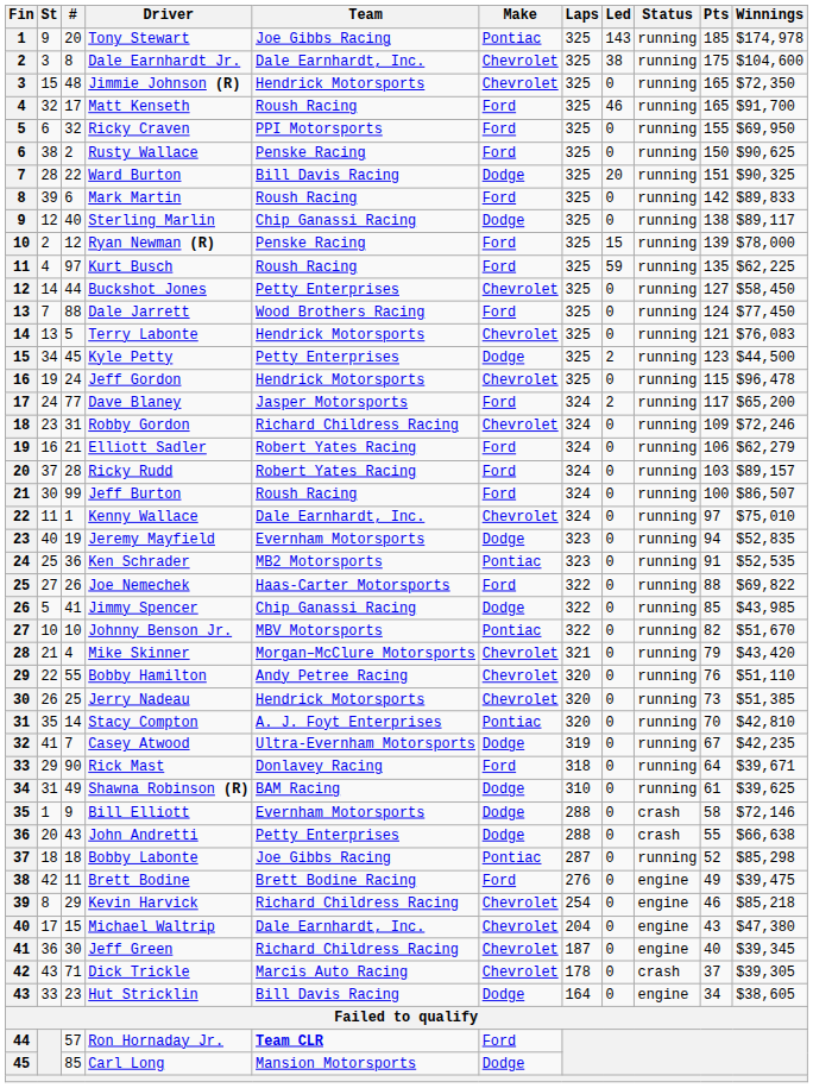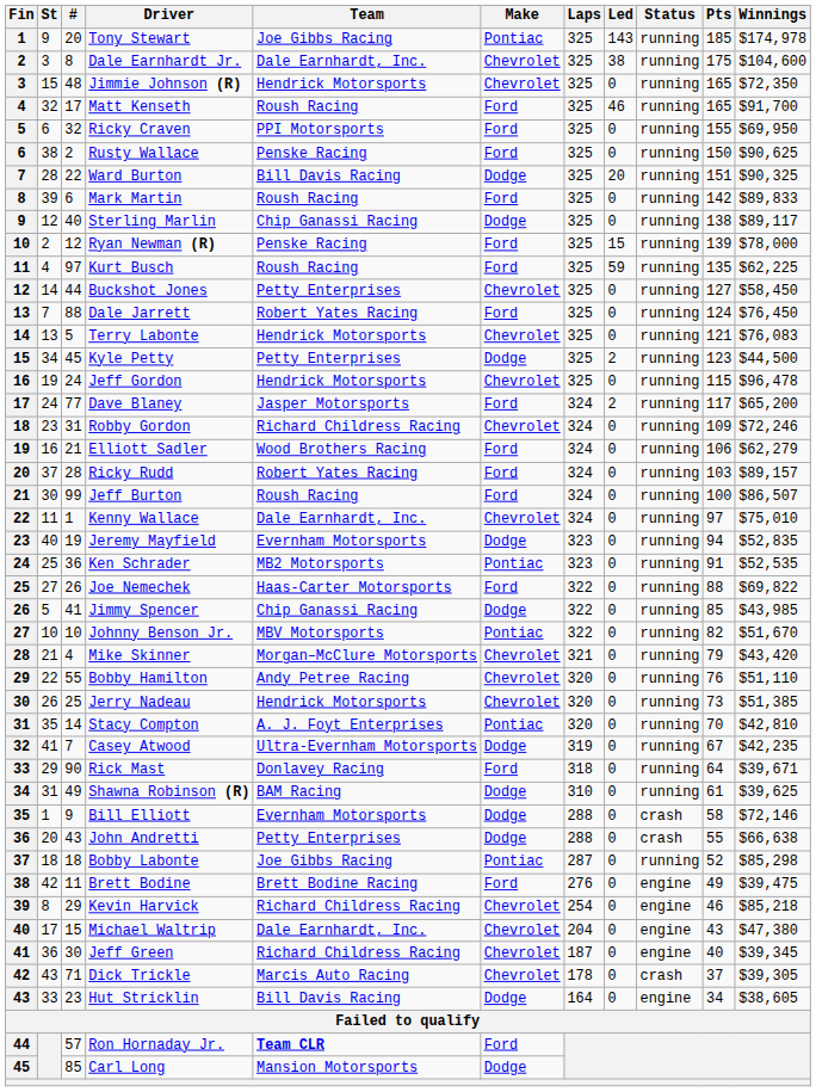 <table class="wikitable" style="font-size:95%">
 <tr>
 <th>Fin</th>
 <th>St</th>
 <th>#</th>
 <th>Driver</th>
 <th>Team</th>
 <th>Make</th>
 <th>Laps</th>
 <th>Led</th>
 <th>Status</th>
 <th>Pts</th>
 <th>Winnings</th>
 </tr>
 <tr>
 <th>1</th>
 <td>9</td>
 <td>20</td>
 <td><a href='#'>Tony Stewart</a></td>
 <td><a href='#'>Joe Gibbs Racing</a></td>
 <td><a href='#'>Pontiac</a></td>
 <td>325</td>
 <td>143</td>
 <td>running</td>
 <td>185</td>
 <td>$174,978</td>
 </tr>
 <tr>
 <th>2</th>
 <td>3</td>
 <td>8</td>
 <td><a href='#'>Dale Earnhardt Jr.</a></td>
 <td><a href='#'>Dale Earnhardt, Inc.</a></td>
 <td><a href='#'>Chevrolet</a></td>
 <td>325</td>
 <td>38</td>
 <td>running</td>
 <td>175</td>
 <td>$104,600</td>
 </tr>
 <tr>
 <th>3</th>
 <td>15</td>
 <td>48</td>
 <td><a href='#'>Jimmie Johnson</a> <strong>(R)</strong></td>
 <td><a href='#'>Hendrick Motorsports</a></td>
 <td><a href='#'>Chevrolet</a></td>
 <td>325</td>
 <td>0</td>
 <td>running</td>
 <td>165</td>
 <td>$72,350</td>
 </tr>
 <tr>
 <th>4</th>
 <td>32</td>
 <td>17</td>
 <td><a href='#'>Matt Kenseth</a></td>
 <td><a href='#'>Roush Racing</a></td>
 <td><a href='#'>Ford</a></td>
 <td>325</td>
 <td>46</td>
 <td>running</td>
 <td>165</td>
 <td>$91,700</td>
 </tr>
 <tr>
 <th>5</th>
 <td>6</td>
 <td>32</td>
 <td><a href='#'>Ricky Craven</a></td>
 <td><a href='#'>PPI Motorsports</a></td>
 <td><a href='#'>Ford</a></td>
 <td>325</td>
 <td>0</td>
 <td>running</td>
 <td>155</td>
 <td>$69,950</td>
 </tr>
 <tr>
 <th>6</th>
 <td>38</td>
 <td>2</td>
 <td><a href='#'>Rusty Wallace</a></td>
 <td><a href='#'>Penske Racing</a></td>
 <td><a href='#'>Ford</a></td>
 <td>325</td>
 <td>0</td>
 <td>running</td>
 <td>150</td>
 <td>$90,625</td>
 </tr>
 <tr>
 <th>7</th>
 <td>28</td>
 <td>22</td>
 <td><a href='#'>Ward Burton</a></td>
 <td><a href='#'>Bill Davis Racing</a></td>
 <td><a href='#'>Dodge</a></td>
 <td>325</td>
 <td>20</td>
 <td>running</td>
 <td>151</td>
 <td>$90,325</td>
 </tr>
 <tr>
 <th>8</th>
 <td>39</td>
 <td>6</td>
 <td><a href='#'>Mark Martin</a></td>
 <td><a href='#'>Roush Racing</a></td>
 <td><a href='#'>Ford</a></td>
 <td>325</td>
 <td>0</td>
 <td>running</td>
 <td>142</td>
 <td>$89,833</td>
 </tr>
 <tr>
 <th>9</th>
 <td>12</td>
 <td>40</td>
 <td><a href='#'>Sterling Marlin</a></td>
 <td><a href='#'>Chip Ganassi Racing</a></td>
 <td><a href='#'>Dodge</a></td>
 <td>325</td>
 <td>0</td>
 <td>running</td>
 <td>138</td>
 <td>$89,117</td>
 </tr>
 <tr>
 <th>10</th>
 <td>2</td>
 <td>12</td>
 <td><a href='#'>Ryan Newman</a> <strong>(R)</strong></td>
 <td><a href='#'>Penske Racing</a></td>
 <td><a href='#'>Ford</a></td>
 <td>325</td>
 <td>15</td>
 <td>running</td>
 <td>139</td>
 <td>$78,000</td>
 </tr>
 <tr>
 <th>11</th>
 <td>4</td>
 <td>97</td>
 <td><a href='#'>Kurt Busch</a></td>
 <td><a href='#'>Roush Racing</a></td>
 <td><a href='#'>Ford</a></td>
 <td>325</td>
 <td>59</td>
 <td>running</td>
 <td>135</td>
 <td>$62,225</td>
 </tr>
 <tr>
 <th>12</th>
 <td>14</td>
 <td>44</td>
 <td><a href='#'>Buckshot Jones</a></td>
 <td><a href='#'>Petty Enterprises</a></td>
 <td><a href='#'>Chevrolet</a></td>
 <td>325</td>
 <td>0</td>
 <td>running</td>
 <td>127</td>
 <td>$58,450</td>
 </tr>
 <tr>
 <th>13</th>
 <td>7</td>
 <td>88</td>
 <td><a href='#'>Dale Jarrett</a></td>
-<td><a href='#'>Wood Brothers Racing</a></td>
+<td><a href='#'>Robert Yates Racing</a></td>
 <td><a href='#'>Ford</a></td>
 <td>325</td>
 <td>0</td>
 <td>running</td>
 <td>124</td>
-<td>$77,450</td>
+<td>$76,450</td>
 </tr>
 <tr>
 <th>14</th>
 <td>13</td>
 <td>5</td>
 <td><a href='#'>Terry Labonte</a></td>
 <td><a href='#'>Hendrick Motorsports</a></td>
 <td><a href='#'>Chevrolet</a></td>
 <td>325</td>
 <td>0</td>
 <td>running</td>
 <td>121</td>
 <td>$76,083</td>
 </tr>
 <tr>
 <th>15</th>
 <td>34</td>
 <td>45</td>
 <td><a href='#'>Kyle Petty</a></td>
 <td><a href='#'>Petty Enterprises</a></td>
 <td><a href='#'>Dodge</a></td>
 <td>325</td>
 <td>2</td>
 <td>running</td>
 <td>123</td>
 <td>$44,500</td>
 </tr>
 <tr>
 <th>16</th>
 <td>19</td>
 <td>24</td>
 <td><a href='#'>Jeff Gordon</a></td>
 <td><a href='#'>Hendrick Motorsports</a></td>
 <td><a href='#'>Chevrolet</a></td>
 <td>325</td>
 <td>0</td>
 <td>running</td>
 <td>115</td>
 <td>$96,478</td>
 </tr>
 <tr>
 <th>17</th>
 <td>24</td>
 <td>77</td>
 <td><a href='#'>Dave Blaney</a></td>
 <td><a href='#'>Jasper Motorsports</a></td>
 <td><a href='#'>Ford</a></td>
 <td>324</td>
 <td>2</td>
 <td>running</td>
 <td>117</td>
 <td>$65,200</td>
 </tr>
 <tr>
 <th>18</th>
 <td>23</td>
 <td>31</td>
 <td><a href='#'>Robby Gordon</a></td>
 <td><a href='#'>Richard Childress Racing</a></td>
 <td><a href='#'>Chevrolet</a></td>
 <td>324</td>
 <td>0</td>
 <td>running</td>
 <td>109</td>
 <td>$72,246</td>
 </tr>
 <tr>
 <th>19</th>
 <td>16</td>
 <td>21</td>
 <td><a href='#'>Elliott Sadler</a></td>
-<td><a href='#'>Robert Yates Racing</a></td>
+<td><a href='#'>Wood Brothers Racing</a></td>
 <td><a href='#'>Ford</a></td>
 <td>324</td>
 <td>0</td>
 <td>running</td>
 <td>106</td>
 <td>$62,279</td>
 </tr>
 <tr>
 <th>20</th>
 <td>37</td>
 <td>28</td>
 <td><a href='#'>Ricky Rudd</a></td>
 <td><a href='#'>Robert Yates Racing</a></td>
 <td><a href='#'>Ford</a></td>
 <td>324</td>
 <td>0</td>
 <td>running</td>
 <td>103</td>
 <td>$89,157</td>
 </tr>
 <tr>
 <th>21</th>
 <td>30</td>
 <td>99</td>
 <td><a href='#'>Jeff Burton</a></td>
 <td><a href='#'>Roush Racing</a></td>
 <td><a href='#'>Ford</a></td>
 <td>324</td>
 <td>0</td>
 <td>running</td>
 <td>100</td>
 <td>$86,507</td>
 </tr>
 <tr>
 <th>22</th>
 <td>11</td>
 <td>1</td>
 <td><a href='#'>Kenny Wallace</a></td>
 <td><a href='#'>Dale Earnhardt, Inc.</a></td>
 <td><a href='#'>Chevrolet</a></td>
 <td>324</td>
 <td>0</td>
 <td>running</td>
 <td>97</td>
 <td>$75,010</td>
 </tr>
 <tr>
 <th>23</th>
 <td>40</td>
 <td>19</td>
 <td><a href='#'>Jeremy Mayfield</a></td>
 <td><a href='#'>Evernham Motorsports</a></td>
 <td><a href='#'>Dodge</a></td>
 <td>323</td>
 <td>0</td>
 <td>running</td>
 <td>94</td>
 <td>$52,835</td>
 </tr>
 <tr>
 <th>24</th>
 <td>25</td>
 <td>36</td>
 <td><a href='#'>Ken Schrader</a></td>
 <td><a href='#'>MB2 Motorsports</a></td>
 <td><a href='#'>Pontiac</a></td>
 <td>323</td>
 <td>0</td>
 <td>running</td>
 <td>91</td>
 <td>$52,535</td>
 </tr>
 <tr>
 <th>25</th>
 <td>27</td>
 <td>26</td>
 <td><a href='#'>Joe Nemechek</a></td>
 <td><a href='#'>Haas-Carter Motorsports</a></td>
 <td><a href='#'>Ford</a></td>
 <td>322</td>
 <td>0</td>
 <td>running</td>
 <td>88</td>
 <td>$69,822</td>
 </tr>
 <tr>
 <th>26</th>
 <td>5</td>
 <td>41</td>
 <td><a href='#'>Jimmy Spencer</a></td>
 <td><a href='#'>Chip Ganassi Racing</a></td>
 <td><a href='#'>Dodge</a></td>
 <td>322</td>
 <td>0</td>
 <td>running</td>
 <td>85</td>
 <td>$43,985</td>
 </tr>
 <tr>
 <th>27</th>
 <td>10</td>
 <td>10</td>
 <td><a href='#'>Johnny Benson Jr.</a></td>
 <td><a href='#'>MBV Motorsports</a></td>
 <td><a href='#'>Pontiac</a></td>
 <td>322</td>
 <td>0</td>
 <td>running</td>
 <td>82</td>
 <td>$51,670</td>
 </tr>
 <tr>
 <th>28</th>
 <td>21</td>
 <td>4</td>
 <td><a href='#'>Mike Skinner</a></td>
 <td><a href='#'>Morgan–McClure Motorsports</a></td>
 <td><a href='#'>Chevrolet</a></td>
 <td>321</td>
 <td>0</td>
 <td>running</td>
 <td>79</td>
 <td>$43,420</td>
 </tr>
 <tr>
 <th>29</th>
 <td>22</td>
 <td>55</td>
 <td><a href='#'>Bobby Hamilton</a></td>
 <td><a href='#'>Andy Petree Racing</a></td>
 <td><a href='#'>Chevrolet</a></td>
 <td>320</td>
 <td>0</td>
 <td>running</td>
 <td>76</td>
 <td>$51,110</td>
 </tr>
 <tr>
 <th>30</th>
 <td>26</td>
 <td>25</td>
 <td><a href='#'>Jerry Nadeau</a></td>
 <td><a href='#'>Hendrick Motorsports</a></td>
 <td><a href='#'>Chevrolet</a></td>
 <td>320</td>
 <td>0</td>
 <td>running</td>
 <td>73</td>
 <td>$51,385</td>
 </tr>
 <tr>
 <th>31</th>
 <td>35</td>
 <td>14</td>
 <td><a href='#'>Stacy Compton</a></td>
 <td><a href='#'>A. J. Foyt Enterprises</a></td>
 <td><a href='#'>Pontiac</a></td>
 <td>320</td>
 <td>0</td>
 <td>running</td>
 <td>70</td>
 <td>$42,810</td>
 </tr>
 <tr>
 <th>32</th>
 <td>41</td>
 <td>7</td>
 <td><a href='#'>Casey Atwood</a></td>
 <td><a href='#'>Ultra-Evernham Motorsports</a></td>
 <td><a href='#'>Dodge</a></td>
 <td>319</td>
 <td>0</td>
 <td>running</td>
 <td>67</td>
 <td>$42,235</td>
 </tr>
 <tr>
 <th>33</th>
 <td>29</td>
 <td>90</td>
 <td><a href='#'>Rick Mast</a></td>
 <td><a href='#'>Donlavey Racing</a></td>
 <td><a href='#'>Ford</a></td>
 <td>318</td>
 <td>0</td>
 <td>running</td>
 <td>64</td>
 <td>$39,671</td>
 </tr>
 <tr>
 <th>34</th>
 <td>31</td>
 <td>49</td>
 <td><a href='#'>Shawna Robinson</a> <strong>(R)</strong></td>
 <td><a href='#'>BAM Racing</a></td>
 <td><a href='#'>Dodge</a></td>
 <td>310</td>
 <td>0</td>
 <td>running</td>
 <td>61</td>
 <td>$39,625</td>
 </tr>
 <tr>
 <th>35</th>
 <td>1</td>
 <td>9</td>
 <td><a href='#'>Bill Elliott</a></td>
 <td><a href='#'>Evernham Motorsports</a></td>
 <td><a href='#'>Dodge</a></td>
 <td>288</td>
 <td>0</td>
 <td>crash</td>
 <td>58</td>
 <td>$72,146</td>
 </tr>
 <tr>
 <th>36</th>
 <td>20</td>
 <td>43</td>
 <td><a href='#'>John Andretti</a></td>
 <td><a href='#'>Petty Enterprises</a></td>
 <td><a href='#'>Dodge</a></td>
 <td>288</td>
 <td>0</td>
 <td>crash</td>
 <td>55</td>
 <td>$66,638</td>
 </tr>
 <tr>
 <th>37</th>
 <td>18</td>
 <td>18</td>
 <td><a href='#'>Bobby Labonte</a></td>
 <td><a href='#'>Joe Gibbs Racing</a></td>
 <td><a href='#'>Pontiac</a></td>
 <td>287</td>
 <td>0</td>
 <td>running</td>
 <td>52</td>
 <td>$85,298</td>
 </tr>
 <tr>
 <th>38</th>
 <td>42</td>
 <td>11</td>
 <td><a href='#'>Brett Bodine</a></td>
 <td><a href='#'>Brett Bodine Racing</a></td>
 <td><a href='#'>Ford</a></td>
 <td>276</td>
 <td>0</td>
 <td>engine</td>
 <td>49</td>
 <td>$39,475</td>
 </tr>
 <tr>
 <th>39</th>
 <td>8</td>
 <td>29</td>
 <td><a href='#'>Kevin Harvick</a></td>
 <td><a href='#'>Richard Childress Racing</a></td>
 <td><a href='#'>Chevrolet</a></td>
 <td>254</td>
 <td>0</td>
 <td>engine</td>
 <td>46</td>
 <td>$85,218</td>
 </tr>
 <tr>
 <th>40</th>
 <td>17</td>
 <td>15</td>
 <td><a href='#'>Michael Waltrip</a></td>
 <td><a href='#'>Dale Earnhardt, Inc.</a></td>
 <td><a href='#'>Chevrolet</a></td>
 <td>204</td>
 <td>0</td>
 <td>engine</td>
 <td>43</td>
 <td>$47,380</td>
 </tr>
 <tr>
 <th>41</th>
 <td>36</td>
 <td>30</td>
 <td><a href='#'>Jeff Green</a></td>
 <td><a href='#'>Richard Childress Racing</a></td>
 <td><a href='#'>Chevrolet</a></td>
 <td>187</td>
 <td>0</td>
 <td>engine</td>
 <td>40</td>
 <td>$39,345</td>
 </tr>
 <tr>
 <th>42</th>
 <td>43</td>
 <td>71</td>
 <td><a href='#'>Dick Trickle</a></td>
 <td><a href='#'>Marcis Auto Racing</a></td>
 <td><a href='#'>Chevrolet</a></td>
 <td>178</td>
 <td>0</td>
 <td>crash</td>
 <td>37</td>
 <td>$39,305</td>
 </tr>
 <tr>
 <th>43</th>
 <td>33</td>
 <td>23</td>
 <td><a href='#'>Hut Stricklin</a></td>
 <td><a href='#'>Bill Davis Racing</a></td>
 <td><a href='#'>Dodge</a></td>
 <td>164</td>
 <td>0</td>
 <td>engine</td>
 <td>34</td>
 <td>$38,605</td>
 </tr>
 <tr>
 <th colspan="11">Failed to qualify</th>
 </tr>
 <tr>
 <th>44</th>
 <th rowspan="2"></th>
 <td>57</td>
 <td><a href='#'>Ron Hornaday Jr.</a></td>
 <td><strong><a href='#'>Team CLR</a></strong></td>
 <td><a href='#'>Ford</a></td>
 <th colspan="5" rowspan="2"></th>
 </tr>
 <tr>
 <th>45</th>
 <td>85</td>
 <td><a href='#'>Carl Long</a></td>
 <td><a href='#'>Mansion Motorsports</a></td>
 <td><a href='#'>Dodge</a></td>
 </tr>
 <tr>
 <th colspan="11"></th>
 </tr>
 </table>
